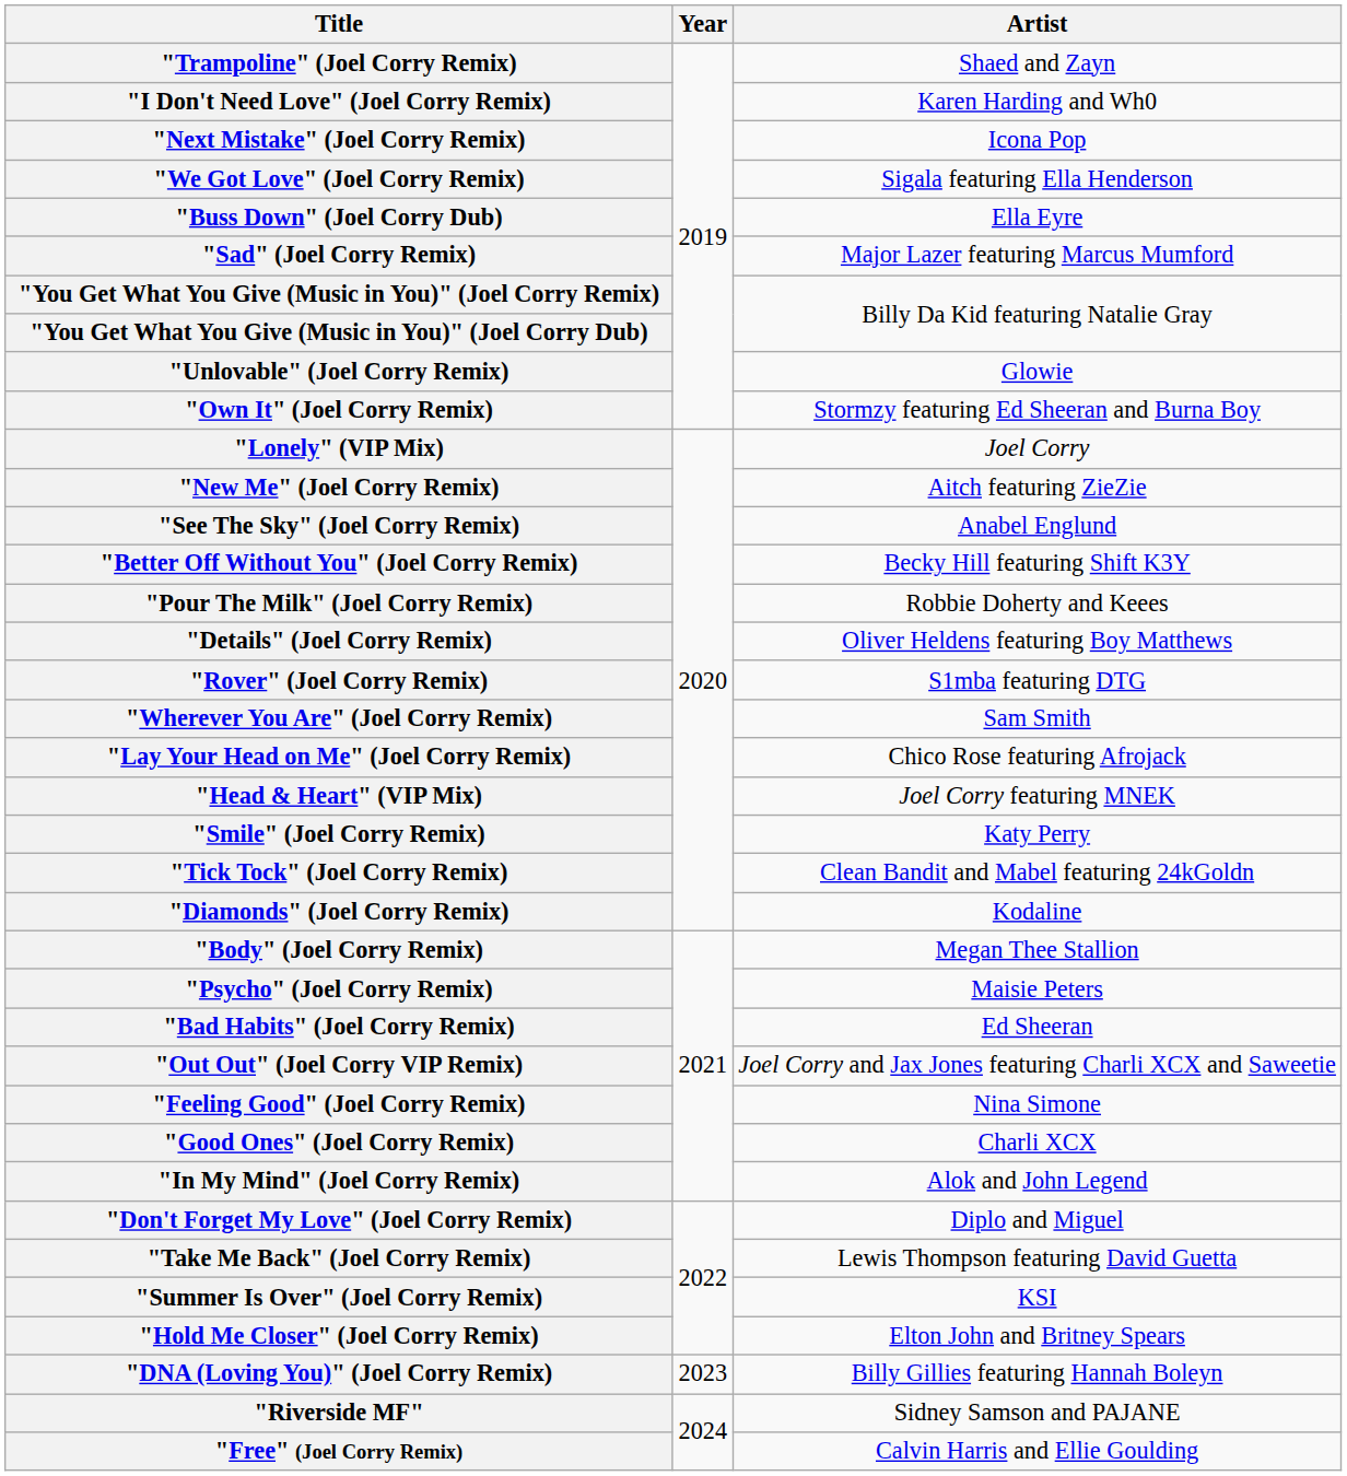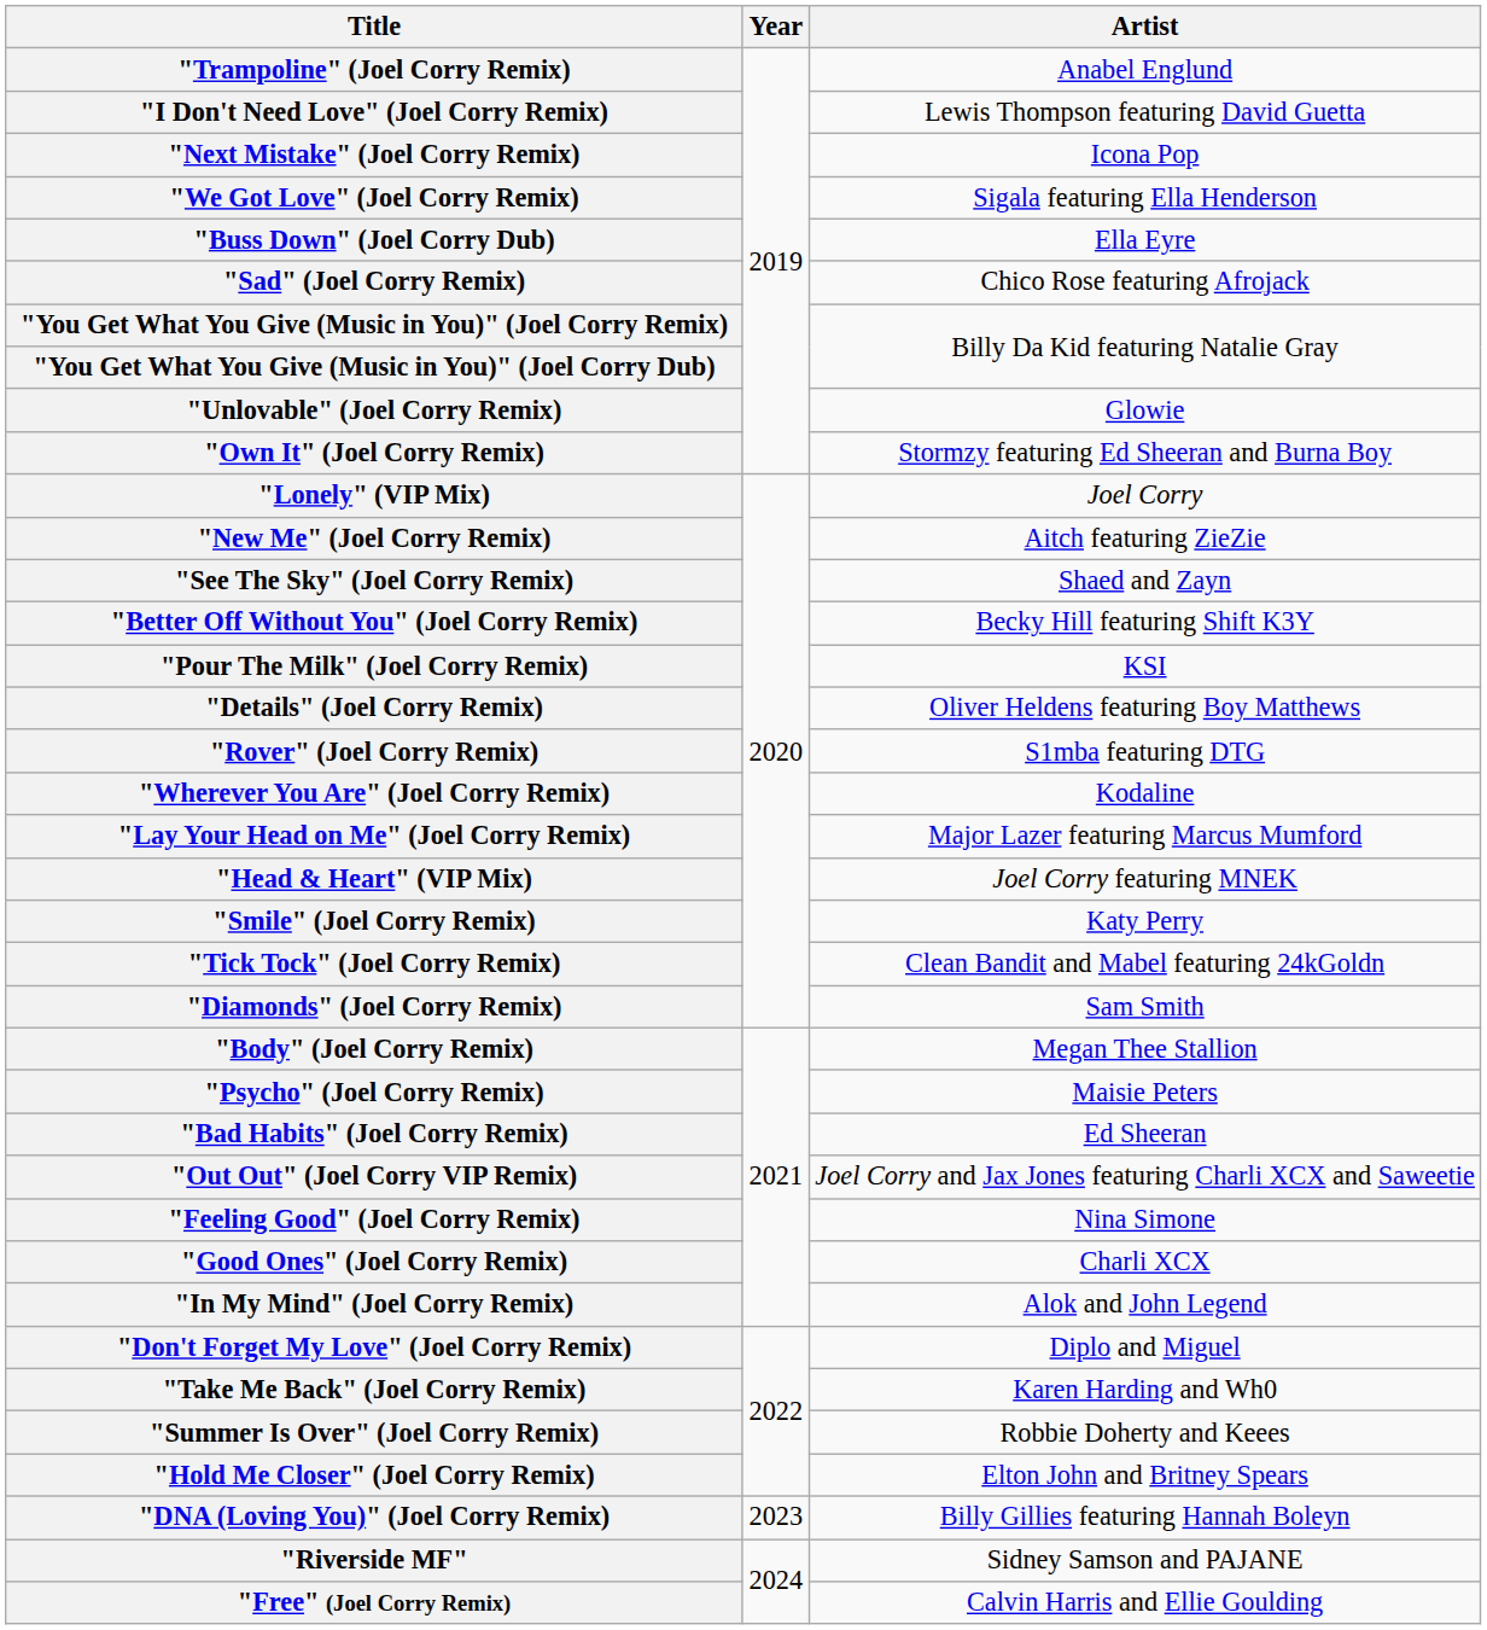 <table class="wikitable plainrowheaders" style="text-align:center;">
 <tr>
 <th scope="col" style="width:27em;">Title</th>
 <th scope="col" style="width:1em;">Year</th>
 <th scope="col">Artist</th>
 </tr>
 <tr>
 <th scope="row">"<a href='#'>Trampoline</a>" <span>(Joel Corry Remix)</span></th>
 <td rowspan="10">2019</td>
-<td><a href='#'>Shaed</a> and <a href='#'>Zayn</a></td>
+<td><a href='#'>Anabel Englund</a></td>
 </tr>
 <tr>
 <th scope="row">"I Don't Need Love" <span>(Joel Corry Remix)</span></th>
-<td><a href='#'>Karen Harding</a> and Wh0</td>
+<td>Lewis Thompson featuring <a href='#'>David Guetta</a></td>
 </tr>
 <tr>
 <th scope="row">"<a href='#'>Next Mistake</a>" <span>(Joel Corry Remix)</span></th>
 <td><a href='#'>Icona Pop</a></td>
 </tr>
 <tr>
 <th scope="row">"<a href='#'>We Got Love</a>" <span>(Joel Corry Remix)</span></th>
 <td><a href='#'>Sigala</a> featuring <a href='#'>Ella Henderson</a></td>
 </tr>
 <tr>
 <th scope="row">"<a href='#'>Buss Down</a>" <span>(Joel Corry Dub)</span></th>
 <td><a href='#'>Ella Eyre</a></td>
 </tr>
 <tr>
 <th scope="row">"<a href='#'>Sad</a>" <span>(Joel Corry Remix)</span></th>
-<td><a href='#'>Major Lazer</a> featuring <a href='#'>Marcus Mumford</a></td>
+<td>Chico Rose featuring <a href='#'>Afrojack</a></td>
 </tr>
 <tr>
 <th scope="row">"You Get What You Give (Music in You)" <span>(Joel Corry Remix)</span></th>
 <td rowspan="2">Billy Da Kid featuring Natalie Gray</td>
 </tr>
 <tr>
 <th scope="row">"You Get What You Give (Music in You)" <span>(Joel Corry Dub)</span></th>
 </tr>
 <tr>
 <th scope="row">"Unlovable" <span>(Joel Corry Remix)</span></th>
 <td><a href='#'>Glowie</a></td>
 </tr>
 <tr>
 <th scope="row">"<a href='#'>Own It</a>" <span>(Joel Corry Remix)</span></th>
 <td><a href='#'>Stormzy</a> featuring <a href='#'>Ed Sheeran</a> and <a href='#'>Burna Boy</a></td>
 </tr>
 <tr>
 <th scope="row">"<a href='#'>Lonely</a>" <span>(VIP Mix)</span></th>
 <td rowspan="13">2020</td>
 <td><em>Joel Corry</em></td>
 </tr>
 <tr>
 <th scope="row">"<a href='#'>New Me</a>" <span>(Joel Corry Remix)</span></th>
 <td><a href='#'>Aitch</a> featuring <a href='#'>ZieZie</a></td>
 </tr>
 <tr>
 <th scope="row">"See The Sky" <span>(Joel Corry Remix)</span></th>
-<td><a href='#'>Anabel Englund</a></td>
+<td><a href='#'>Shaed</a> and <a href='#'>Zayn</a></td>
 </tr>
 <tr>
 <th scope="row">"<a href='#'>Better Off Without You</a>" <span>(Joel Corry Remix)</span></th>
 <td><a href='#'>Becky Hill</a> featuring <a href='#'>Shift K3Y</a></td>
 </tr>
 <tr>
 <th scope="row">"Pour The Milk" <span>(Joel Corry Remix)</span></th>
-<td>Robbie Doherty and Keees</td>
+<td><a href='#'>KSI</a></td>
 </tr>
 <tr>
 <th scope="row">"Details" <span>(Joel Corry Remix)</span></th>
 <td><a href='#'>Oliver Heldens</a> featuring <a href='#'>Boy Matthews</a></td>
 </tr>
 <tr>
 <th scope="row">"<a href='#'>Rover</a>" <span>(Joel Corry Remix)</span></th>
 <td><a href='#'>S1mba</a> featuring <a href='#'>DTG</a></td>
 </tr>
 <tr>
 <th scope="row">"<a href='#'>Wherever You Are</a>" <span>(Joel Corry Remix)</span></th>
-<td><a href='#'>Sam Smith</a></td>
+<td><a href='#'>Kodaline</a></td>
 </tr>
 <tr>
 <th scope="row">"<a href='#'>Lay Your Head on Me</a>" <span>(Joel Corry Remix)</span></th>
-<td>Chico Rose featuring <a href='#'>Afrojack</a></td>
+<td><a href='#'>Major Lazer</a> featuring <a href='#'>Marcus Mumford</a></td>
 </tr>
 <tr>
 <th scope="row">"<a href='#'>Head & Heart</a>" <span>(VIP Mix)</span></th>
 <td><em>Joel Corry</em> featuring <a href='#'>MNEK</a></td>
 </tr>
 <tr>
 <th scope="row">"<a href='#'>Smile</a>" <span>(Joel Corry Remix)</span></th>
 <td><a href='#'>Katy Perry</a></td>
 </tr>
 <tr>
 <th scope="row">"<a href='#'>Tick Tock</a>" <span>(Joel Corry Remix)</span></th>
 <td><a href='#'>Clean Bandit</a> and <a href='#'>Mabel</a> featuring <a href='#'>24kGoldn</a></td>
 </tr>
 <tr>
 <th scope="row">"<a href='#'>Diamonds</a>" <span>(Joel Corry Remix)</span></th>
-<td><a href='#'>Kodaline</a></td>
+<td><a href='#'>Sam Smith</a></td>
 </tr>
 <tr>
 <th scope="row">"<a href='#'>Body</a>" <span>(Joel Corry Remix)</span></th>
 <td rowspan="7">2021</td>
 <td><a href='#'>Megan Thee Stallion</a></td>
 </tr>
 <tr>
 <th scope="row">"<a href='#'>Psycho</a>" <span>(Joel Corry Remix)</span></th>
 <td><a href='#'>Maisie Peters</a></td>
 </tr>
 <tr>
 <th scope="row">"<a href='#'>Bad Habits</a>" <span>(Joel Corry Remix)</span></th>
 <td><a href='#'>Ed Sheeran</a></td>
 </tr>
 <tr>
 <th scope="row">"<a href='#'>Out Out</a>" <span>(Joel Corry VIP Remix)</span></th>
 <td><em>Joel Corry</em> and <a href='#'>Jax Jones</a> featuring <a href='#'>Charli XCX</a> and <a href='#'>Saweetie</a></td>
 </tr>
 <tr>
 <th scope="row">"<a href='#'>Feeling Good</a>" <span>(Joel Corry Remix)</span></th>
 <td><a href='#'>Nina Simone</a></td>
 </tr>
 <tr>
 <th scope="row">"<a href='#'>Good Ones</a>" <span>(Joel Corry Remix)</span></th>
 <td><a href='#'>Charli XCX</a></td>
 </tr>
 <tr>
 <th scope="row">"In My Mind" <span>(Joel Corry Remix)</span></th>
 <td><a href='#'>Alok</a> and <a href='#'>John Legend</a></td>
 </tr>
 <tr>
 <th scope="row">"<a href='#'>Don't Forget My Love</a>" <span>(Joel Corry Remix)</span></th>
 <td rowspan="4">2022</td>
 <td><a href='#'>Diplo</a> and <a href='#'>Miguel</a></td>
 </tr>
 <tr>
 <th scope="row">"Take Me Back" <span>(Joel Corry Remix)</span></th>
-<td>Lewis Thompson featuring <a href='#'>David Guetta</a></td>
+<td><a href='#'>Karen Harding</a> and Wh0</td>
 </tr>
 <tr>
 <th scope="row">"Summer Is Over" <span>(Joel Corry Remix)</span></th>
-<td><a href='#'>KSI</a></td>
+<td>Robbie Doherty and Keees</td>
 </tr>
 <tr>
 <th scope="row">"<a href='#'>Hold Me Closer</a>" <span>(Joel Corry Remix)</span></th>
 <td><a href='#'>Elton John</a> and <a href='#'>Britney Spears</a></td>
 </tr>
 <tr>
 <th scope="row">"<a href='#'>DNA (Loving You)</a>" <span>(Joel Corry Remix)</span></th>
 <td>2023</td>
 <td><a href='#'>Billy Gillies</a> featuring <a href='#'>Hannah Boleyn</a></td>
 </tr>
 <tr>
 <th scope="row">"Riverside MF"</th>
 <td rowspan="2">2024</td>
 <td>Sidney Samson and PAJANE</td>
 </tr>
 <tr>
 <th scope="row">"<a href='#'>Free</a>" <small>(Joel Corry Remix)</small></th>
 <td><a href='#'>Calvin Harris</a> and <a href='#'>Ellie Goulding</a></td>
 </tr>
 </table>
